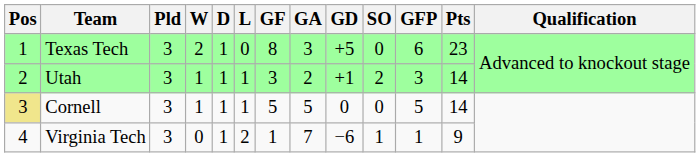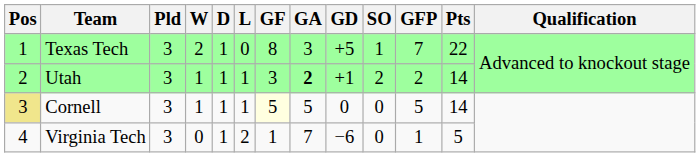 <table class="wikitable" style="text-align:center">
 <tr>
 <th>Pos</th>
 <th>Team</th>
 <th>Pld</th>
 <th>W</th>
 <th>D</th>
 <th>L</th>
 <th>GF</th>
 <th>GA</th>
 <th>GD</th>
 <th>SO</th>
 <th>GFP</th>
 <th>Pts</th>
 <th>Qualification</th>
 </tr>
 <tr bgcolor="#9eff9e">
 <td>1</td>
 <td style="text-align:left">Texas Tech</td>
 <td>3</td>
 <td>2</td>
 <td>1</td>
 <td>0</td>
 <td>8</td>
 <td>3</td>
 <td>+5</td>
-<td>0</td>
-<td>6</td>
-<td>23</td>
+<td>1</td>
+<td>7</td>
+<td>22</td>
 <td rowspan="2">Advanced to knockout stage</td>
 </tr>
 <tr bgcolor="#9eff9e">
 <td>2</td>
 <td style="text-align:left">Utah</td>
 <td>3</td>
 <td>1</td>
 <td>1</td>
 <td>1</td>
 <td>3</td>
-<td>2</td>
+<td><strong>2</strong></td>
 <td>+1</td>
 <td>2</td>
-<td>3</td>
+<td>2</td>
 <td>14</td>
 </tr>
 <tr>
 <td style="background: khaki;">3</td>
 <td style="text-align:left">Cornell</td>
 <td>3</td>
 <td>1</td>
 <td>1</td>
 <td>1</td>
-<td>5</td>
+<td style="background: lightyellow;">5</td>
 <td>5</td>
 <td>0</td>
 <td>0</td>
 <td>5</td>
 <td>14</td>
 <td rowspan="2"></td>
 </tr>
 <tr>
 <td>4</td>
 <td style="text-align:left">Virginia Tech</td>
 <td>3</td>
 <td>0</td>
 <td>1</td>
 <td>2</td>
 <td>1</td>
 <td>7</td>
 <td>−6</td>
+<td>0</td>
 <td>1</td>
-<td>1</td>
-<td>9</td>
+<td>5</td>
 </tr>
 </table>
